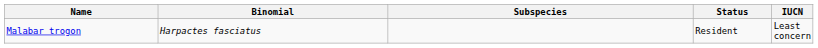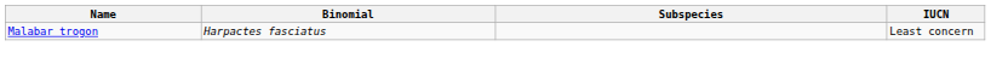 <table width=60% class="wikitable">
 <tr>
 <th width=20%>Name</th>
 <th width=30%>Binomial</th>
 <th width=40%>Subspecies</th>
-<th width=30%>Status</th>
 <th width=30%>IUCN</th>
 </tr>
 <tr>
 <td><a href='#'>Malabar trogon</a><br></td>
 <td><em>Harpactes fasciatus</em></td>
 <td></td>
-<td>Resident</td>
 <td>Least concern</td>
 </tr>
 </table>
